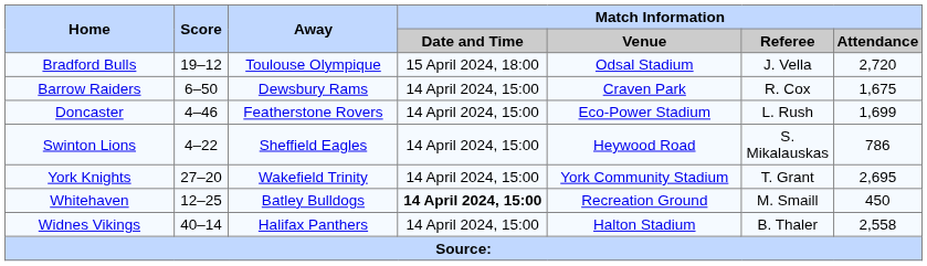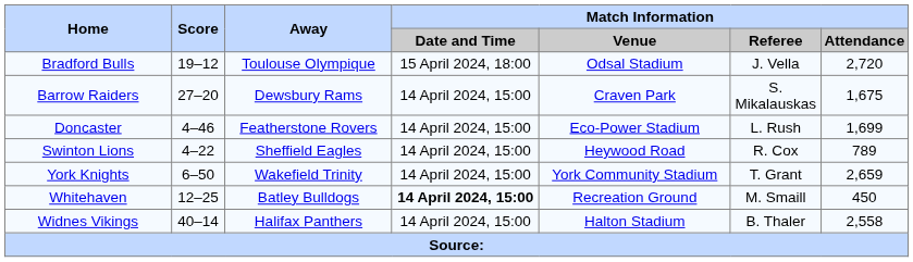 <table border=1 style="border-collapse:collapse; font-size:90%; text-align:center;" cellpadding=3 cellspacing=0 width=100%>
 <tr bgcolor=#C1D8FF>
 <th scope="col" rowspan=2 width=19%>Home</th>
 <th scope="col" rowspan=2 width=6%>Score</th>
 <th scope="col" rowspan=2 width=19%>Away</th>
 <th colspan=6>Match Information</th>
 </tr>
 <tr bgcolor=#CCCCCC>
 <th scope="col" width=17%>Date and Time</th>
 <th scope="col" width=22%>Venue</th>
 <th scope="col" width=10%>Referee</th>
 <th scope="col" width=7%>Attendance</th>
 </tr>
 <tr bgcolor=#F5FAFF>
 <td> <a href='#'>Bradford Bulls</a></td>
 <td>19–12</td>
 <td> <a href='#'>Toulouse Olympique</a></td>
 <td>15 April 2024, 18:00</td>
 <td><a href='#'>Odsal Stadium</a></td>
 <td>J. Vella</td>
 <td>2,720</td>
 </tr>
 <tr bgcolor=#F5FAFF>
 <td> <a href='#'>Barrow Raiders</a></td>
-<td>6–50</td>
+<td>27–20</td>
 <td> <a href='#'>Dewsbury Rams</a></td>
 <td>14 April 2024, 15:00</td>
 <td><a href='#'>Craven Park</a></td>
-<td>R. Cox</td>
+<td>S. Mikalauskas</td>
 <td>1,675</td>
 </tr>
 <tr bgcolor=#F5FAFF>
 <td> <a href='#'>Doncaster</a></td>
 <td>4–46</td>
 <td> <a href='#'>Featherstone Rovers</a></td>
 <td>14 April 2024, 15:00</td>
 <td><a href='#'>Eco-Power Stadium</a></td>
 <td>L. Rush</td>
 <td>1,699</td>
 </tr>
 <tr bgcolor=#F5FAFF>
 <td> <a href='#'>Swinton Lions</a></td>
 <td>4–22</td>
 <td> <a href='#'>Sheffield Eagles</a></td>
 <td>14 April 2024, 15:00</td>
 <td><a href='#'>Heywood Road</a></td>
-<td>S. Mikalauskas</td>
-<td>786</td>
+<td>R. Cox</td>
+<td>789</td>
 </tr>
 <tr bgcolor=#F5FAFF>
 <td> <a href='#'>York Knights</a></td>
-<td>27–20</td>
+<td>6–50</td>
 <td> <a href='#'>Wakefield Trinity</a></td>
 <td>14 April 2024, 15:00</td>
 <td><a href='#'>York Community Stadium</a></td>
 <td>T. Grant</td>
-<td>2,695</td>
+<td>2,659</td>
 </tr>
 <tr bgcolor=#F5FAFF>
 <td> <a href='#'>Whitehaven</a></td>
 <td>12–25</td>
 <td> <a href='#'>Batley Bulldogs</a></td>
 <td><strong>14 April 2024, 15:00</strong></td>
 <td><a href='#'>Recreation Ground</a></td>
 <td>M. Smaill</td>
 <td>450</td>
 </tr>
 <tr bgcolor=#F5FAFF>
 <td> <a href='#'>Widnes Vikings</a></td>
 <td>40–14</td>
 <td> <a href='#'>Halifax Panthers</a></td>
 <td>14 April 2024, 15:00</td>
 <td><a href='#'>Halton Stadium</a></td>
 <td>B. Thaler</td>
 <td>2,558</td>
 </tr>
 <tr style="background:#c1d8ff;">
 <th colspan=7>Source:</th>
 </tr>
 </table>
